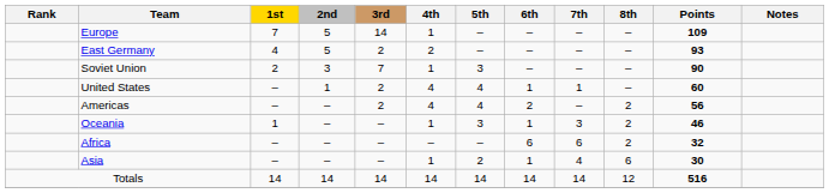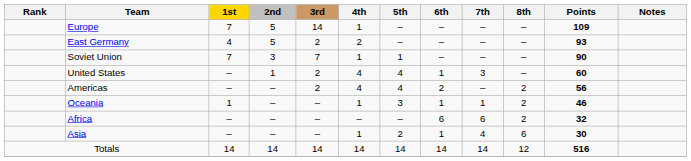 <table class="wikitable sortable" style="text-align:center"  width="90%">
 <tr>
 <th>Rank</th>
 <th>Team</th>
 <td bgcolor=gold><strong>1st</strong></td>
 <td bgcolor=silver><strong>2nd</strong></td>
 <td bgcolor="cc9966"><strong>3rd</strong></td>
 <th>4th</th>
 <th>5th</th>
 <th>6th</th>
 <th>7th</th>
 <th>8th</th>
 <th>Points</th>
 <th>Notes</th>
 </tr>
 <tr>
 <td></td>
 <td align="left"><a href='#'>Europe</a></td>
 <td>7</td>
 <td>5</td>
 <td>14</td>
 <td>1</td>
 <td>–</td>
 <td>–</td>
 <td>–</td>
 <td>–</td>
 <td><strong>109</strong></td>
 <td></td>
 </tr>
 <tr>
 <td></td>
 <td align="left"><a href='#'>East Germany</a></td>
 <td>4</td>
 <td>5</td>
 <td>2</td>
 <td>2</td>
 <td>–</td>
 <td>–</td>
 <td>–</td>
 <td>–</td>
 <td><strong>93</strong></td>
 <td></td>
 </tr>
 <tr>
 <td></td>
 <td align="left">Soviet Union</td>
-<td>2</td>
+<td>7</td>
 <td>3</td>
 <td>7</td>
 <td>1</td>
-<td>3</td>
+<td>1</td>
 <td>–</td>
 <td>–</td>
 <td>–</td>
 <td><strong>90</strong></td>
 <td></td>
 </tr>
 <tr>
 <td></td>
 <td align="left">United States</td>
 <td>–</td>
 <td>1</td>
 <td>2</td>
 <td>4</td>
 <td>4</td>
 <td>1</td>
-<td>1</td>
+<td>3</td>
 <td>–</td>
 <td><strong>60</strong></td>
 <td></td>
 </tr>
 <tr>
 <td></td>
 <td align="left">Americas</td>
 <td>–</td>
 <td>–</td>
 <td>2</td>
 <td>4</td>
 <td>4</td>
 <td>2</td>
 <td>–</td>
 <td>2</td>
 <td><strong>56</strong></td>
 <td></td>
 </tr>
 <tr>
 <td></td>
 <td align="left"><a href='#'>Oceania</a></td>
 <td>1</td>
 <td>–</td>
 <td>–</td>
 <td>1</td>
 <td>3</td>
 <td>1</td>
-<td>3</td>
+<td>1</td>
 <td>2</td>
 <td><strong>46</strong></td>
 <td></td>
 </tr>
 <tr>
 <td></td>
 <td align="left"><a href='#'>Africa</a></td>
 <td>–</td>
 <td>–</td>
 <td>–</td>
 <td>–</td>
 <td>–</td>
 <td>6</td>
 <td>6</td>
 <td>2</td>
 <td><strong>32</strong></td>
 <td></td>
 </tr>
 <tr>
 <td></td>
 <td align="left"><a href='#'>Asia</a></td>
 <td>–</td>
 <td>–</td>
 <td>–</td>
 <td>1</td>
 <td>2</td>
 <td>1</td>
 <td>4</td>
 <td>6</td>
 <td><strong>30</strong></td>
 <td></td>
 </tr>
 <tr>
 <td colspan=2>Totals</td>
 <td>14</td>
 <td>14</td>
 <td>14</td>
 <td>14</td>
 <td>14</td>
 <td>14</td>
 <td>14</td>
 <td>12</td>
 <td><strong>516</strong></td>
 <td></td>
 </tr>
 <tr>
 </tr>
 </table>
